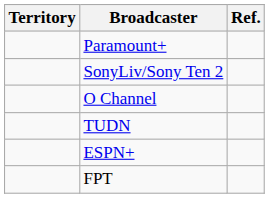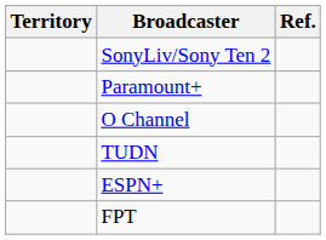 <table class="wikitable">
 <tr>
 <th>Territory</th>
 <th>Broadcaster</th>
 <th>Ref.</th>
 </tr>
 <tr>
 <td></td>
-<td><a href='#'>Paramount+</a></td>
+<td><a href='#'>SonyLiv/Sony Ten 2</a></td>
 <td></td>
 </tr>
 <tr>
 <td></td>
-<td><a href='#'>SonyLiv/Sony Ten 2</a></td>
+<td><a href='#'>Paramount+</a></td>
 <td></td>
 </tr>
 <tr>
 <td></td>
 <td><a href='#'>O Channel</a></td>
 <td></td>
 </tr>
 <tr>
 <td></td>
 <td><a href='#'>TUDN</a></td>
 <td></td>
 </tr>
 <tr>
 <td></td>
 <td><a href='#'>ESPN+</a></td>
 <td></td>
 </tr>
 <tr>
 <td></td>
 <td>FPT</td>
 <td></td>
 </tr>
 </table>
